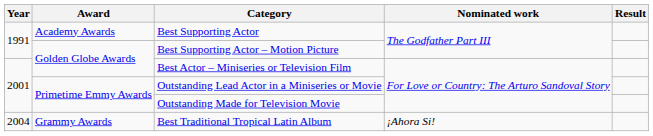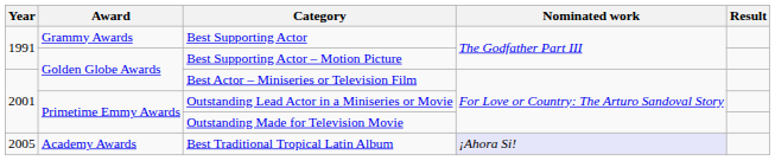 <table class="wikitable">
 <tr>
 <th>Year</th>
 <th>Award</th>
 <th>Category</th>
 <th>Nominated work</th>
 <th>Result</th>
 </tr>
 <tr>
 <td rowspan="2">1991</td>
-<td><a href='#'>Academy Awards</a></td>
+<td><a href='#'>Grammy Awards</a></td>
 <td><a href='#'>Best Supporting Actor</a></td>
 <td rowspan="2"><em><a href='#'>The Godfather Part III</a></em></td>
 <td></td>
 </tr>
 <tr>
 <td rowspan="2"><a href='#'>Golden Globe Awards</a></td>
 <td><a href='#'>Best Supporting Actor – Motion Picture</a></td>
 <td></td>
 </tr>
 <tr>
 <td rowspan="3">2001</td>
 <td><a href='#'>Best Actor – Miniseries or Television Film</a></td>
 <td rowspan="3"><em><a href='#'>For Love or Country: The Arturo Sandoval Story</a></em></td>
 <td></td>
 </tr>
 <tr>
 <td rowspan="2"><a href='#'>Primetime Emmy Awards</a></td>
 <td><a href='#'>Outstanding Lead Actor in a Miniseries or Movie</a></td>
 <td></td>
 </tr>
 <tr>
 <td><a href='#'>Outstanding Made for Television Movie</a></td>
 <td></td>
 </tr>
 <tr>
-<td>2004</td>
-<td><a href='#'>Grammy Awards</a></td>
+<td>2005</td>
+<td><a href='#'>Academy Awards</a></td>
 <td><a href='#'>Best Traditional Tropical Latin Album</a></td>
-<td><em>¡Ahora Si!</em> </td>
+<td style="background: lavender;"><em>¡Ahora Si!</em> </td>
 <td></td>
 </tr>
 </table>
